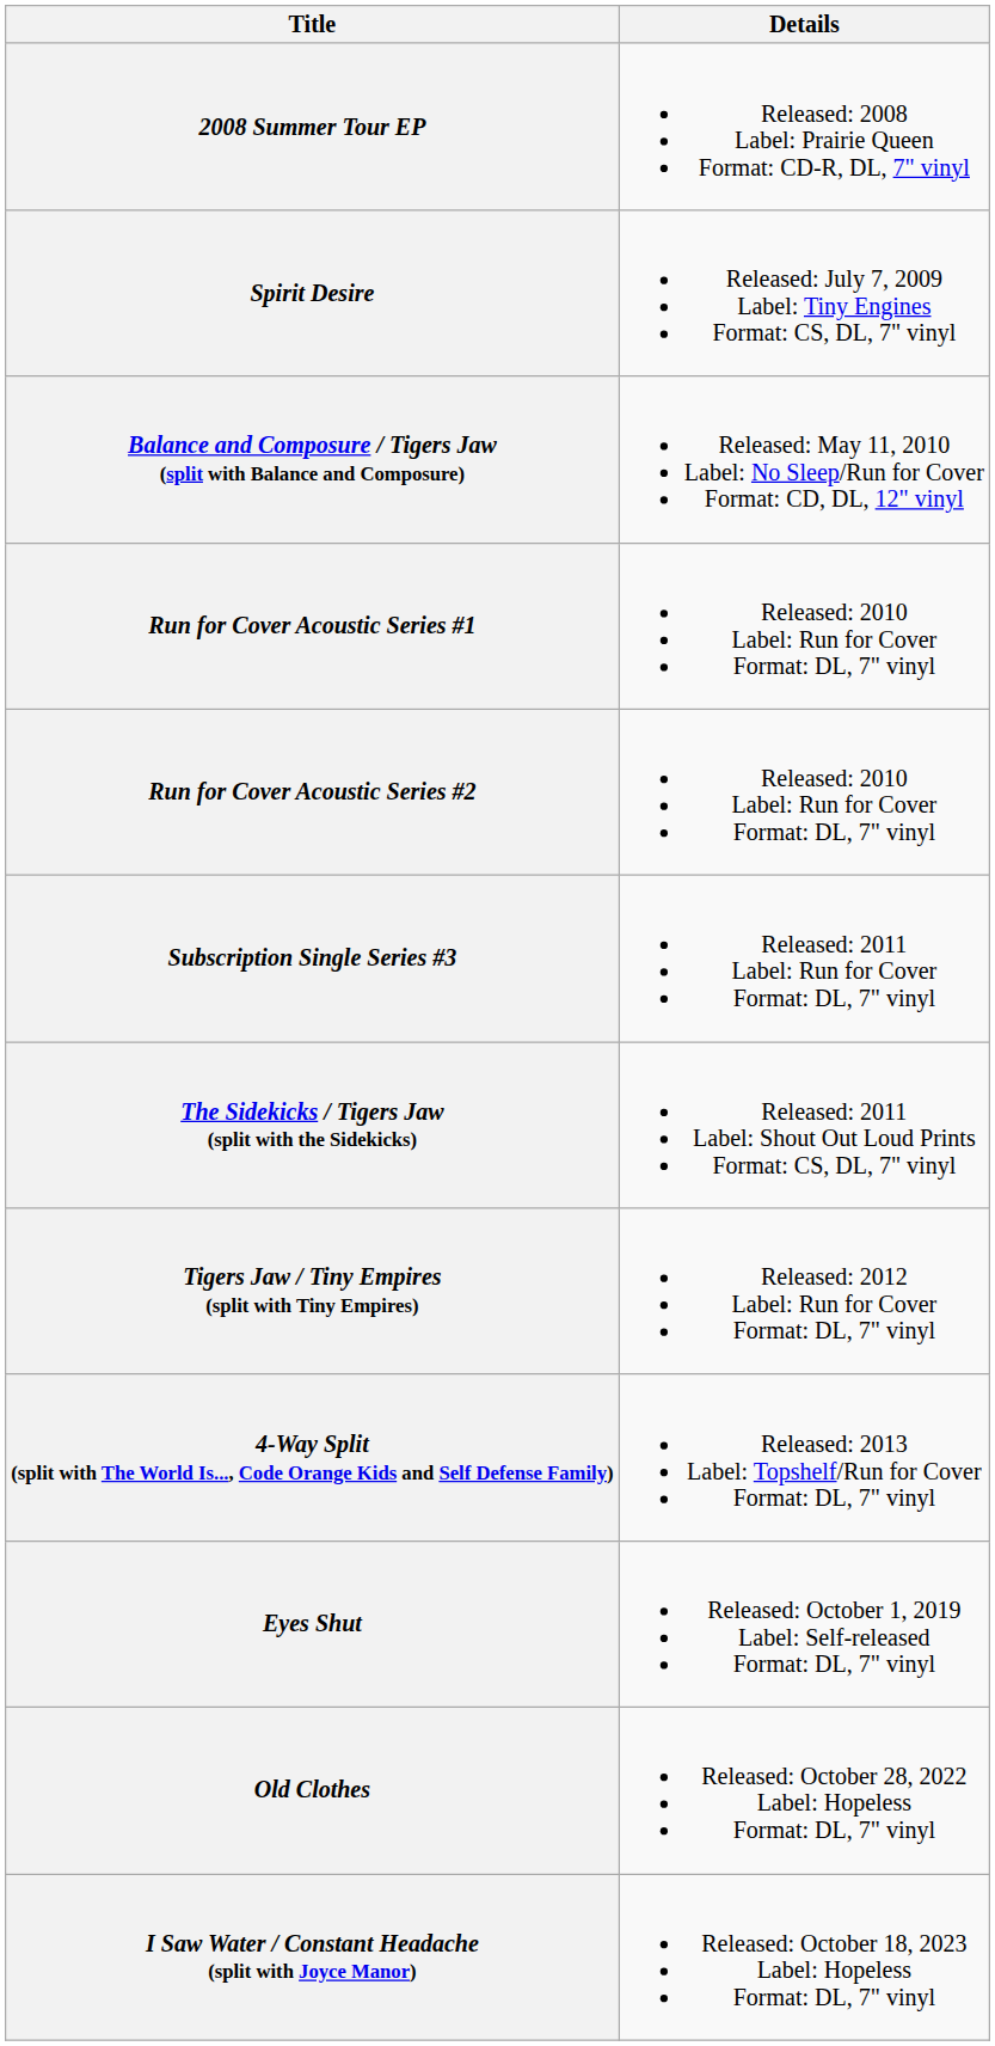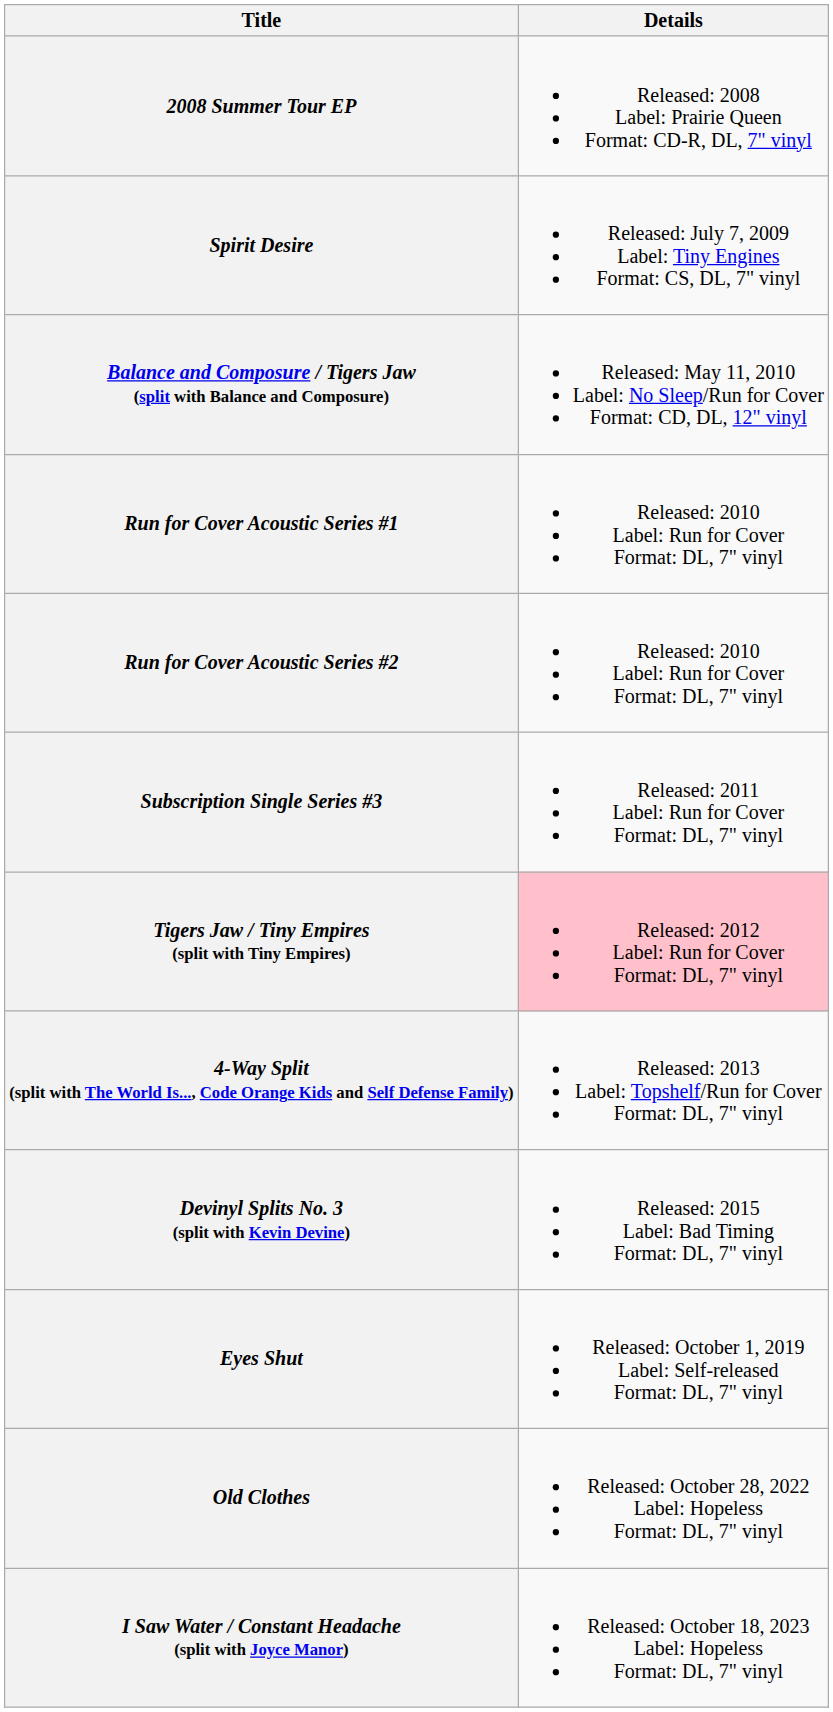 <table class="wikitable plainrowheaders" style="text-align:center;">
 <tr>
 <th scope="col">Title</th>
 <th scope="col">Details</th>
 </tr>
 <tr>
 <th scope="row"><em>2008 Summer Tour EP</em></th>
 <td><br><ul><li>Released: 2008</li><li>Label: Prairie Queen</li><li>Format: CD-R, DL, <a href='#'>7" vinyl</a></li></ul></td>
 </tr>
 <tr>
 <th scope="row"><em>Spirit Desire</em></th>
 <td><br><ul><li>Released: July 7, 2009</li><li>Label: <a href='#'>Tiny Engines</a></li><li>Format: CS, DL, 7" vinyl</li></ul></td>
 </tr>
 <tr>
 <th scope="row"><em><a href='#'>Balance and Composure</a> / Tigers Jaw</em><br><small>(<a href='#'>split</a> with Balance and Composure)</small></th>
 <td><br><ul><li>Released: May 11, 2010</li><li>Label: <a href='#'>No Sleep</a>/Run for Cover</li><li>Format: CD, DL, <a href='#'>12" vinyl</a></li></ul></td>
 </tr>
 <tr>
 <th scope="row"><em>Run for Cover Acoustic Series #1</em></th>
 <td><br><ul><li>Released: 2010</li><li>Label: Run for Cover</li><li>Format: DL, 7" vinyl</li></ul></td>
 </tr>
 <tr>
 <th scope="row"><em>Run for Cover Acoustic Series #2</em></th>
 <td><br><ul><li>Released: 2010</li><li>Label: Run for Cover</li><li>Format: DL, 7" vinyl</li></ul></td>
 </tr>
 <tr>
 <th scope="row"><em>Subscription Single Series #3</em></th>
 <td><br><ul><li>Released: 2011</li><li>Label: Run for Cover</li><li>Format: DL, 7" vinyl</li></ul></td>
 </tr>
 <tr>
-<th scope="row"><em><a href='#'>The Sidekicks</a> / Tigers Jaw</em><br><small>(split with the Sidekicks)</small></th>
-<td><br><ul><li>Released: 2011</li><li>Label: Shout Out Loud Prints</li><li>Format: CS, DL, 7" vinyl</li></ul></td>
-</tr>
-<tr>
 <th scope="row"><em>Tigers Jaw / Tiny Empires</em><br><small>(split with Tiny Empires)</small></th>
-<td><br><ul><li>Released: 2012</li><li>Label: Run for Cover</li><li>Format: DL, 7" vinyl</li></ul></td>
+<td style="background: pink;"><br><ul><li>Released: 2012</li><li>Label: Run for Cover</li><li>Format: DL, 7" vinyl</li></ul></td>
 </tr>
 <tr>
 <th scope="row"><em>4-Way Split</em><br><small>(split with <a href='#'>The World Is...</a>, <a href='#'>Code Orange Kids</a> and <a href='#'>Self Defense Family</a>)</small></th>
 <td><br><ul><li>Released: 2013</li><li>Label: <a href='#'>Topshelf</a>/Run for Cover</li><li>Format: DL, 7" vinyl</li></ul></td>
+</tr>
+<tr>
+<th scope="row"><em>Devinyl Splits No. 3</em><br><small>(split with <a href='#'>Kevin Devine</a>)</small></th>
+<td><br><ul><li>Released: 2015</li><li>Label: Bad Timing</li><li>Format: DL, 7" vinyl</li></ul></td>
 </tr>
 <tr>
 <th scope="row"><em>Eyes Shut</em></th>
 <td><br><ul><li>Released: October 1, 2019</li><li>Label: Self-released</li><li>Format: DL, 7" vinyl</li></ul></td>
 </tr>
 <tr>
 <th scope="row"><em>Old Clothes</em></th>
 <td><br><ul><li>Released: October 28, 2022</li><li>Label: Hopeless</li><li>Format: DL, 7" vinyl</li></ul></td>
 </tr>
 <tr>
 <th scope="row"><em>I Saw Water / Constant Headache</em><br><small>(split with <a href='#'>Joyce Manor</a>)</small></th>
 <td><br><ul><li>Released: October 18, 2023</li><li>Label: Hopeless</li><li>Format: DL, 7" vinyl</li></ul></td>
 </tr>
 </table>
